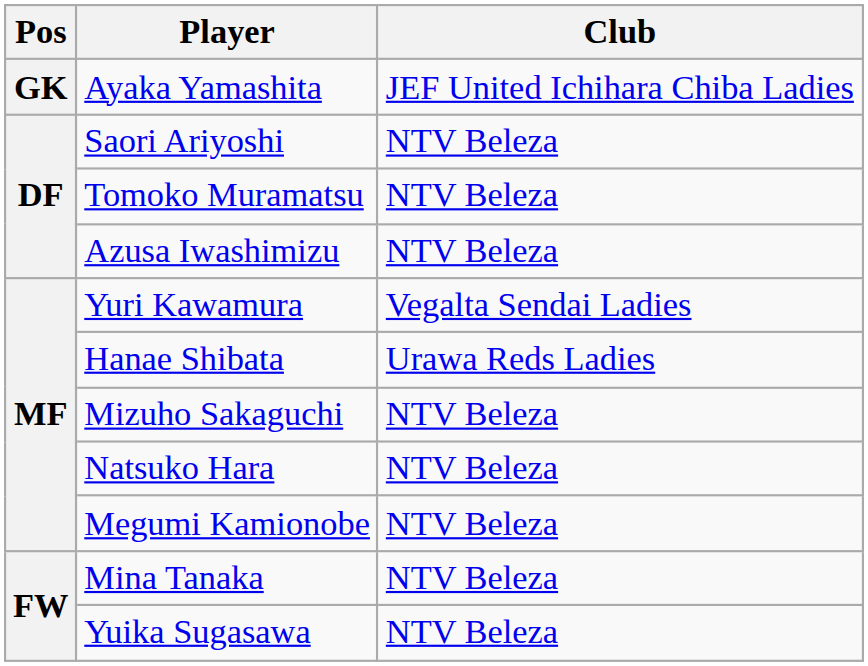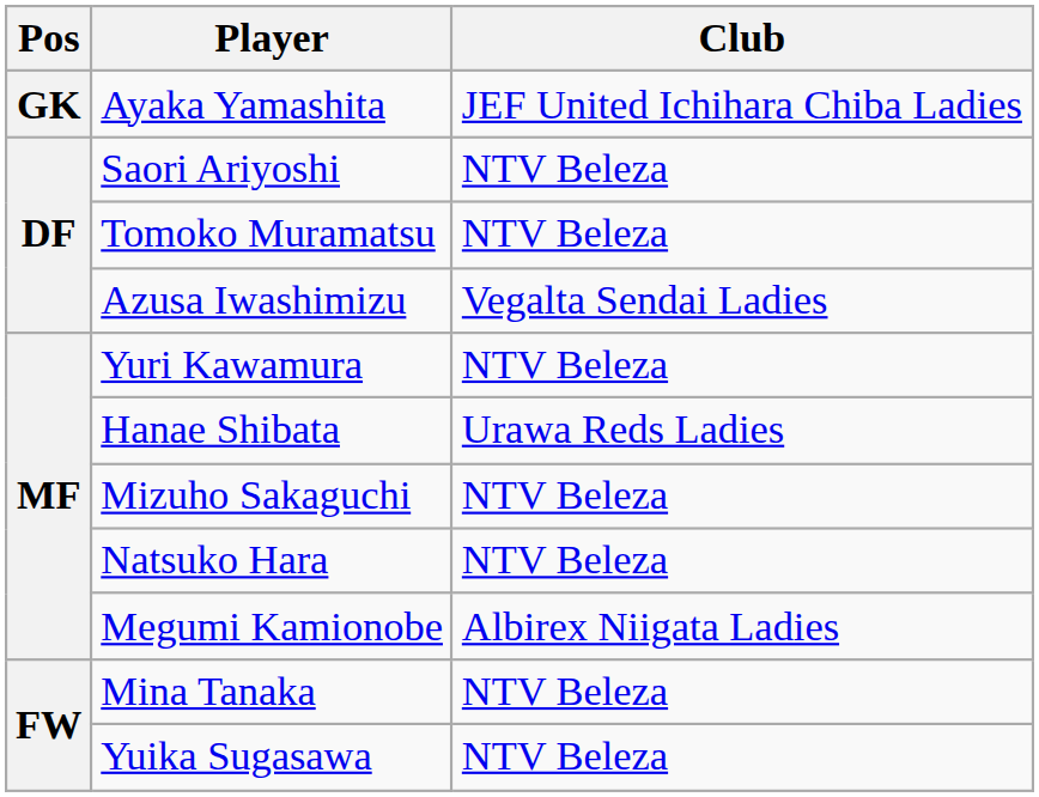 <table class="wikitable">
 <tr>
 <th>Pos</th>
 <th>Player</th>
 <th>Club</th>
 </tr>
 <tr>
 <th>GK</th>
 <td> <a href='#'>Ayaka Yamashita</a></td>
 <td><a href='#'>JEF United Ichihara Chiba Ladies</a></td>
 </tr>
 <tr>
 <th rowspan=3>DF</th>
 <td> <a href='#'>Saori Ariyoshi</a></td>
 <td><a href='#'>NTV Beleza</a></td>
 </tr>
 <tr>
 <td> <a href='#'>Tomoko Muramatsu</a></td>
 <td><a href='#'>NTV Beleza</a></td>
 </tr>
 <tr>
 <td> <a href='#'>Azusa Iwashimizu</a></td>
-<td><a href='#'>NTV Beleza</a></td>
+<td><a href='#'>Vegalta Sendai Ladies</a></td>
 </tr>
 <tr>
 <th rowspan=5>MF</th>
 <td> <a href='#'>Yuri Kawamura</a></td>
-<td><a href='#'>Vegalta Sendai Ladies</a></td>
+<td><a href='#'>NTV Beleza</a></td>
 </tr>
 <tr>
 <td> <a href='#'>Hanae Shibata</a></td>
 <td><a href='#'>Urawa Reds Ladies</a></td>
 </tr>
 <tr>
 <td> <a href='#'>Mizuho Sakaguchi</a></td>
 <td><a href='#'>NTV Beleza</a></td>
 </tr>
 <tr>
 <td> <a href='#'>Natsuko Hara</a></td>
 <td><a href='#'>NTV Beleza</a></td>
 </tr>
 <tr>
 <td> <a href='#'>Megumi Kamionobe</a></td>
-<td><a href='#'>NTV Beleza</a></td>
+<td><a href='#'>Albirex Niigata Ladies</a></td>
 </tr>
 <tr>
 <th rowspan=2>FW</th>
 <td> <a href='#'>Mina Tanaka</a></td>
 <td><a href='#'>NTV Beleza</a></td>
 </tr>
 <tr>
 <td> <a href='#'>Yuika Sugasawa</a></td>
 <td><a href='#'>NTV Beleza</a></td>
 </tr>
 </table>
